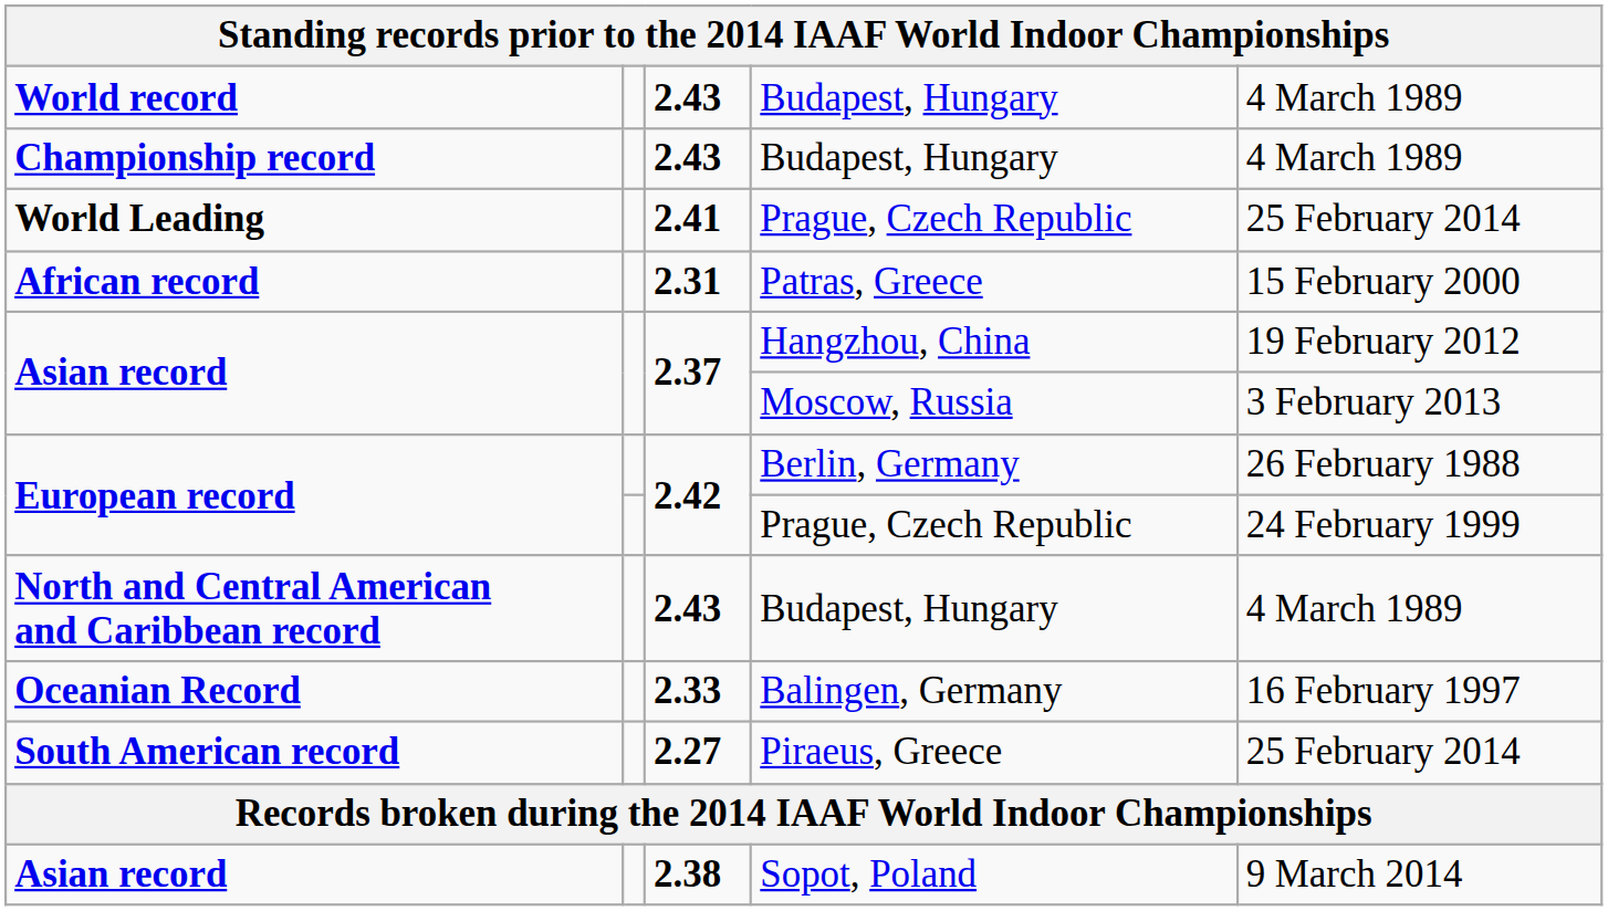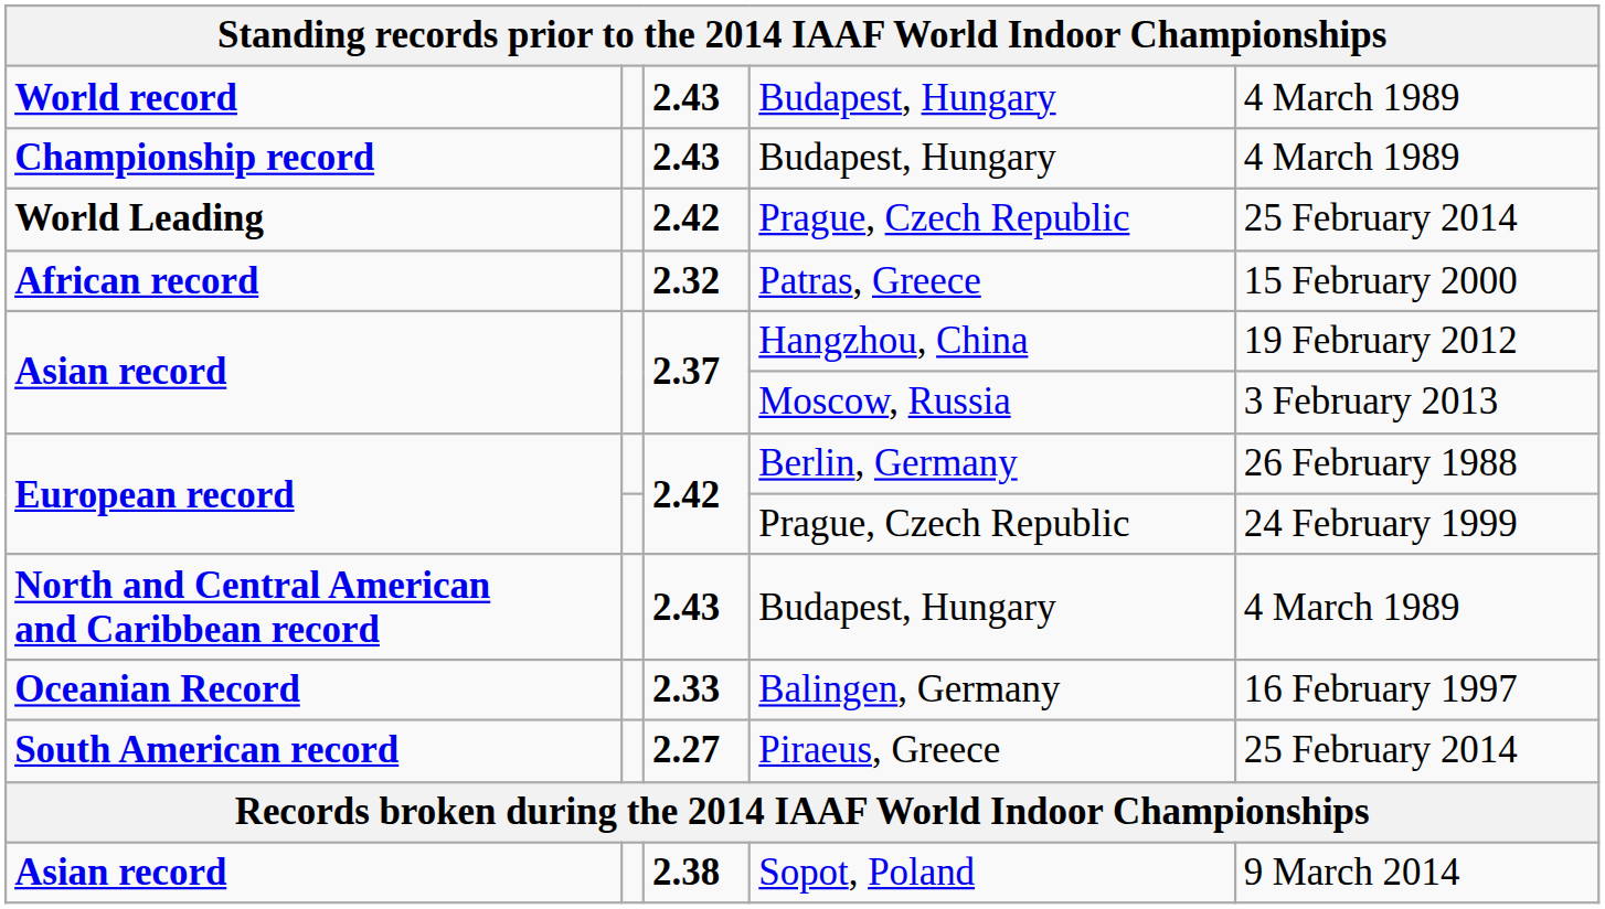 <table class="wikitable" width=75%>
 <tr>
 <th colspan="5">Standing records prior to the 2014 IAAF World Indoor Championships</th>
 </tr>
 <tr>
 <td><strong><a href='#'>World record</a></strong></td>
 <td></td>
 <td><strong>2.43</strong></td>
 <td><a href='#'>Budapest</a>, <a href='#'>Hungary</a></td>
 <td>4 March 1989</td>
 </tr>
 <tr>
 <td><strong><a href='#'>Championship record</a></strong></td>
 <td></td>
 <td><strong>2.43</strong></td>
 <td>Budapest, Hungary</td>
 <td>4 March 1989</td>
 </tr>
 <tr>
 <td><strong>World Leading</strong></td>
 <td></td>
-<td><strong>2.41</strong></td>
+<td><strong>2.42</strong></td>
 <td><a href='#'>Prague</a>, <a href='#'>Czech Republic</a></td>
 <td>25 February 2014</td>
 </tr>
 <tr>
 <td><strong><a href='#'>African record</a></strong></td>
 <td></td>
-<td><strong>2.31</strong></td>
+<td><strong>2.32</strong></td>
 <td><a href='#'>Patras</a>, <a href='#'>Greece</a></td>
 <td>15 February 2000</td>
 </tr>
 <tr>
 <td rowspan="2"><strong><a href='#'>Asian record</a></strong></td>
 <td rowspan="2"></td>
 <td rowspan="2"><strong>2.37</strong></td>
 <td><a href='#'>Hangzhou</a>, <a href='#'>China</a></td>
 <td>19 February 2012</td>
 </tr>
 <tr>
 <td><a href='#'>Moscow</a>, <a href='#'>Russia</a></td>
 <td>3 February 2013</td>
 </tr>
 <tr>
 <td rowspan="2"><strong><a href='#'>European record</a></strong></td>
 <td></td>
 <td rowspan="2"><strong>2.42</strong></td>
 <td><a href='#'>Berlin</a>, <a href='#'>Germany</a></td>
 <td>26 February 1988</td>
 </tr>
 <tr>
 <td></td>
 <td>Prague, Czech Republic</td>
 <td>24 February 1999</td>
 </tr>
 <tr>
 <td><strong><a href='#'>North and Central American <br>and Caribbean record</a></strong></td>
 <td></td>
 <td><strong>2.43</strong></td>
 <td>Budapest, Hungary</td>
 <td>4 March 1989</td>
 </tr>
 <tr>
 <td><strong><a href='#'>Oceanian Record</a></strong></td>
 <td></td>
 <td><strong>2.33</strong></td>
 <td><a href='#'>Balingen</a>, Germany</td>
 <td>16 February 1997</td>
 </tr>
 <tr>
 <td><strong><a href='#'>South American record</a></strong></td>
 <td></td>
 <td><strong>2.27</strong></td>
 <td><a href='#'>Piraeus</a>, Greece</td>
 <td>25 February 2014</td>
 </tr>
 <tr>
 <th colspan="5">Records broken during the 2014 IAAF World Indoor Championships</th>
 </tr>
 <tr>
 <td><strong><a href='#'>Asian record</a></strong></td>
 <td></td>
 <td><strong>2.38</strong></td>
 <td><a href='#'>Sopot</a>, <a href='#'>Poland</a></td>
 <td>9 March 2014</td>
 </tr>
 </table>
